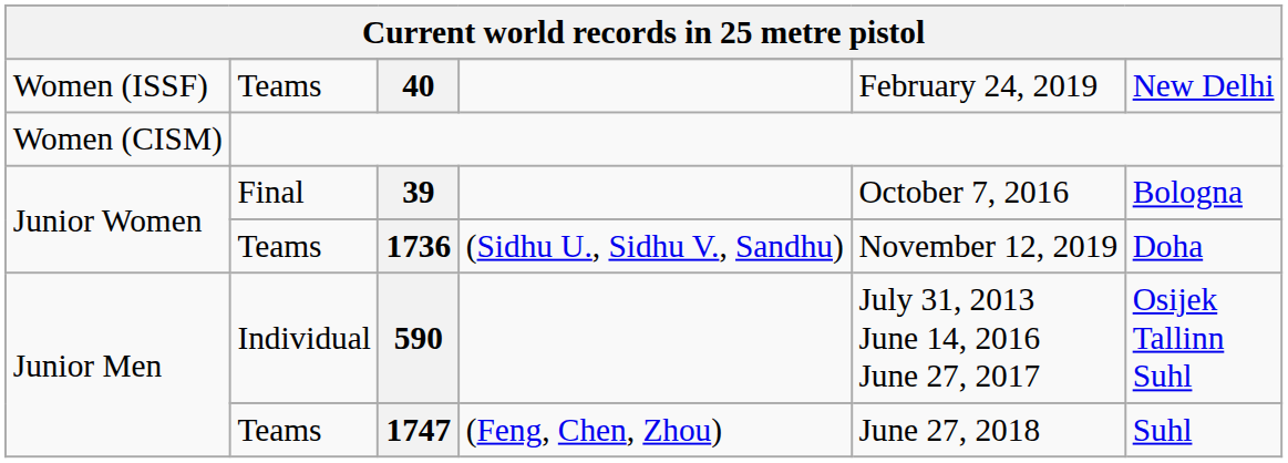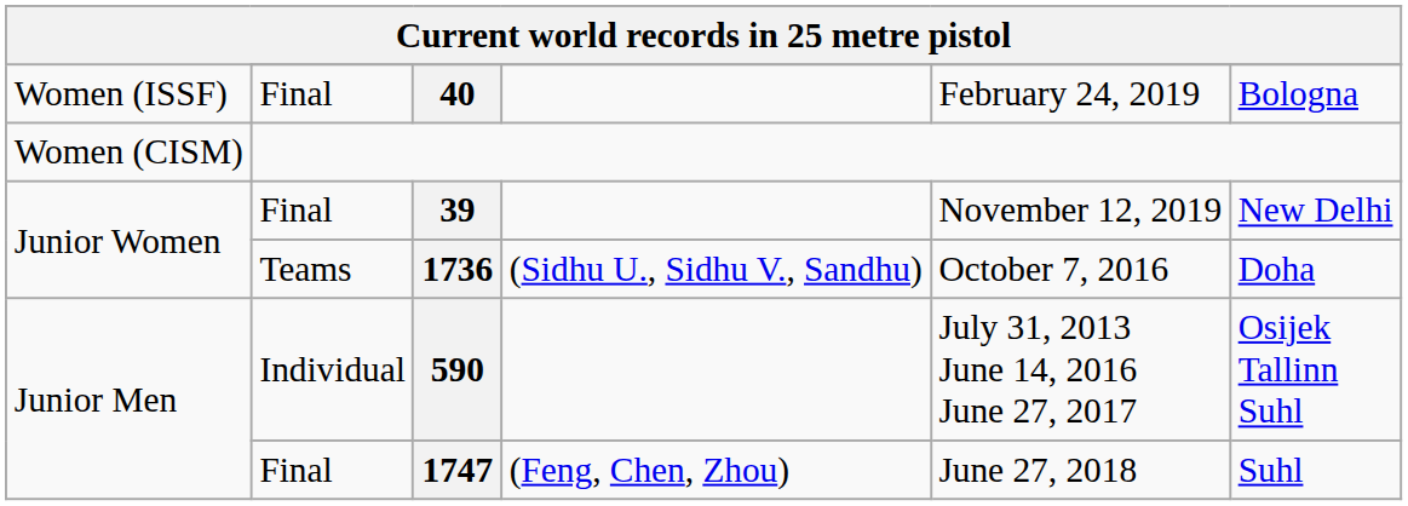 <table class="wikitable" style="font-size: 95%">
 <tr>
 <th colspan=9>Current world records in 25 metre pistol</th>
 </tr>
 <tr>
 <td rowspan=3>Women (ISSF)<br></td>
 </tr>
 <tr>
-<td>Teams</td>
+<td>Final</td>
 <th>40</th>
 <td></td>
 <td>February 24, 2019</td>
-<td><a href='#'>New Delhi</a> </td>
+<td><a href='#'>Bologna</a> </td>
 </tr>
 <tr>
 </tr>
 <tr>
 <td rowspan=1>Women (CISM)<br></td>
 </tr>
 <tr>
 <td rowspan=3>Junior Women<br></td>
 </tr>
 <tr>
 <td>Final</td>
 <th>39</th>
 <td></td>
-<td>October 7, 2016</td>
-<td><a href='#'>Bologna</a> </td>
+<td>November 12, 2019</td>
+<td><a href='#'>New Delhi</a> </td>
 </tr>
 <tr>
 <td>Teams</td>
 <th>1736</th>
 <td> (<a href='#'>Sidhu U.</a>, <a href='#'>Sidhu V.</a>, <a href='#'>Sandhu</a>)</td>
-<td>November 12, 2019</td>
+<td>October 7, 2016</td>
 <td><a href='#'>Doha</a> </td>
 </tr>
 <tr>
 <td rowspan=2>Junior Men</td>
 <td>Individual</td>
 <th>590</th>
 <td> <br>  <br> </td>
 <td>July 31, 2013 <br> June 14, 2016 <br> June 27, 2017</td>
 <td><a href='#'>Osijek</a>  <br> <a href='#'>Tallinn</a>  <br> <a href='#'>Suhl</a> </td>
 </tr>
 <tr>
-<td>Teams</td>
+<td>Final</td>
 <th>1747</th>
 <td> (<a href='#'>Feng</a>, <a href='#'>Chen</a>, <a href='#'>Zhou</a>)</td>
 <td>June 27, 2018</td>
 <td><a href='#'>Suhl</a> </td>
 </tr>
 </table>
